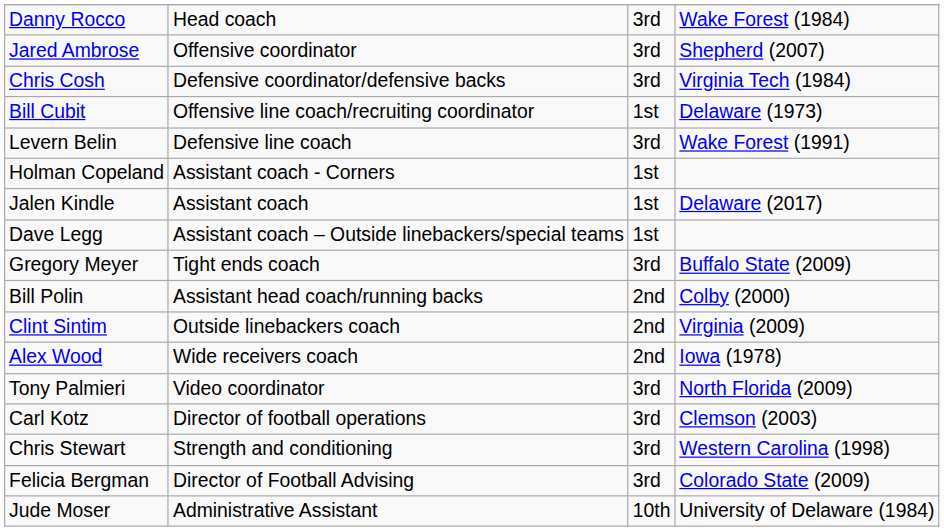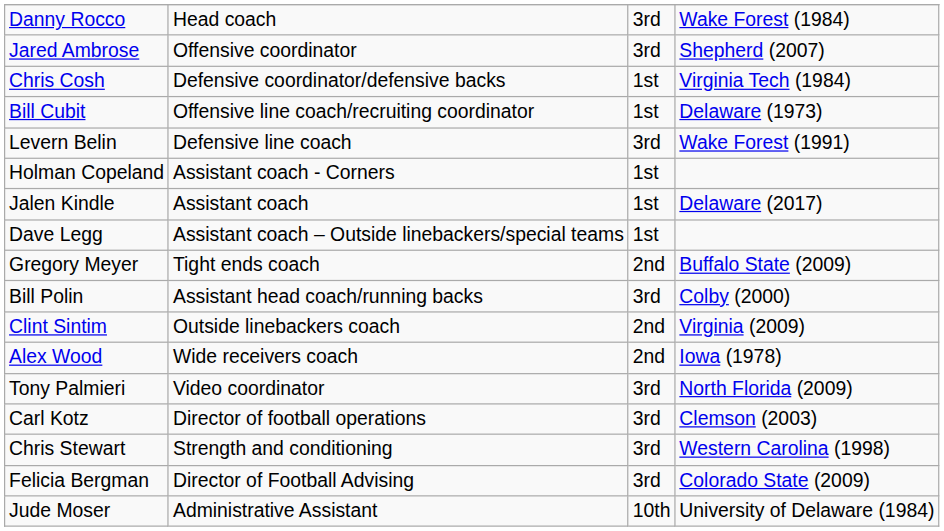 <table class="wikitable">
 <tr>
 </tr>
 <tr>
 <td><a href='#'>Danny Rocco</a></td>
 <td>Head coach</td>
 <td>3rd</td>
 <td><a href='#'>Wake Forest</a> (1984)</td>
 </tr>
 <tr>
 <td><a href='#'>Jared Ambrose</a></td>
 <td>Offensive coordinator</td>
 <td>3rd</td>
 <td><a href='#'>Shepherd</a> (2007)</td>
 </tr>
 <tr>
 <td><a href='#'>Chris Cosh</a></td>
 <td>Defensive coordinator/defensive backs</td>
-<td>3rd</td>
+<td>1st</td>
 <td><a href='#'>Virginia Tech</a> (1984)</td>
 </tr>
 <tr>
 <td><a href='#'>Bill Cubit</a></td>
 <td>Offensive line coach/recruiting coordinator</td>
 <td>1st</td>
 <td><a href='#'>Delaware</a> (1973)</td>
 </tr>
 <tr>
 <td>Levern Belin</td>
 <td>Defensive line coach</td>
 <td>3rd</td>
 <td><a href='#'>Wake Forest</a> (1991)</td>
 </tr>
 <tr>
 <td>Holman Copeland</td>
 <td>Assistant coach - Corners</td>
 <td>1st</td>
 <td></td>
 </tr>
 <tr>
 <td>Jalen Kindle</td>
 <td>Assistant coach</td>
 <td>1st</td>
 <td><a href='#'>Delaware</a> (2017)</td>
 </tr>
 <tr>
 <td>Dave Legg</td>
 <td>Assistant coach – Outside linebackers/special teams</td>
 <td>1st</td>
 <td></td>
 </tr>
 <tr>
 <td>Gregory Meyer</td>
 <td>Tight ends coach</td>
-<td>3rd</td>
+<td>2nd</td>
 <td><a href='#'>Buffalo State</a> (2009)</td>
 </tr>
 <tr>
 <td>Bill Polin</td>
 <td>Assistant head coach/running backs</td>
-<td>2nd</td>
+<td>3rd</td>
 <td><a href='#'>Colby</a> (2000)</td>
 </tr>
 <tr>
 <td><a href='#'>Clint Sintim</a></td>
 <td>Outside linebackers coach</td>
 <td>2nd</td>
 <td><a href='#'>Virginia</a> (2009)</td>
 </tr>
 <tr>
 <td><a href='#'>Alex Wood</a></td>
 <td>Wide receivers coach</td>
 <td>2nd</td>
 <td><a href='#'>Iowa</a> (1978)</td>
 </tr>
 <tr>
 <td>Tony Palmieri</td>
 <td>Video coordinator</td>
 <td>3rd</td>
 <td><a href='#'>North Florida</a> (2009)</td>
 </tr>
 <tr>
 <td>Carl Kotz</td>
 <td>Director of football operations</td>
 <td>3rd</td>
 <td><a href='#'>Clemson</a> (2003)</td>
 </tr>
 <tr>
 <td>Chris Stewart</td>
 <td>Strength and conditioning</td>
 <td>3rd</td>
 <td><a href='#'>Western Carolina</a> (1998)</td>
 </tr>
 <tr>
 <td>Felicia Bergman</td>
 <td>Director of Football Advising</td>
 <td>3rd</td>
 <td><a href='#'>Colorado State</a> (2009)</td>
 </tr>
 <tr>
 <td>Jude Moser</td>
 <td>Administrative Assistant</td>
 <td>10th</td>
 <td>University of Delaware (1984)</td>
 </tr>
 </table>
